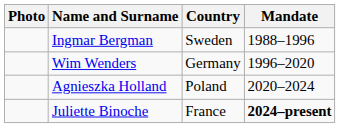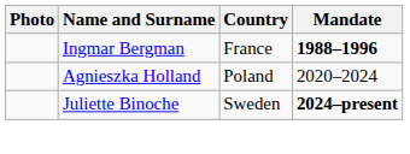 <table class="wikitable sortable">
 <tr>
 <th>Photo</th>
 <th>Name and Surname</th>
 <th>Country</th>
 <th>Mandate</th>
 </tr>
 <tr>
 <td></td>
 <td><a href='#'>Ingmar Bergman</a></td>
-<td> Sweden</td>
-<td>1988–1996</td>
-</tr>
-<tr>
-<td></td>
-<td><a href='#'>Wim Wenders</a></td>
-<td> Germany</td>
-<td>1996–2020</td>
+<td> France</td>
+<td><strong>1988–1996</strong></td>
 </tr>
 <tr>
 <td></td>
 <td><a href='#'>Agnieszka Holland</a></td>
 <td> Poland</td>
 <td>2020–2024</td>
 </tr>
 <tr>
 <td></td>
 <td><a href='#'>Juliette Binoche</a></td>
-<td> France</td>
+<td> Sweden</td>
 <td><strong>2024–present</strong></td>
 </tr>
 </table>
